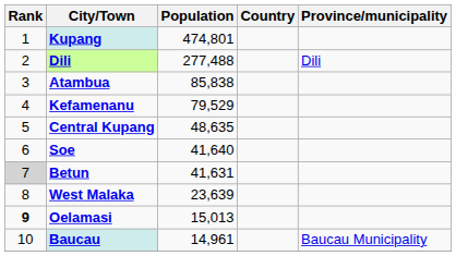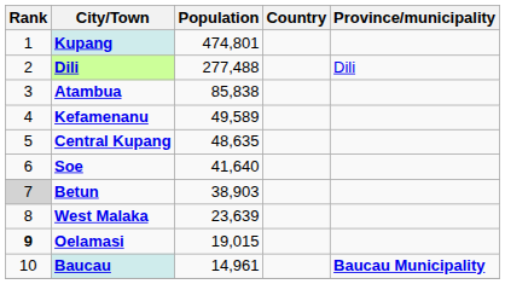 <table class="sortable wikitable">
 <tr>
 <th>Rank</th>
 <th>City/Town</th>
 <th>Population</th>
 <th>Country</th>
 <th>Province/municipality</th>
 </tr>
 <tr>
 <td style="text-align:center;">1</td>
 <td style="text-align:left;background-color:#cfecec"><strong><a href='#'>Kupang</a></strong></td>
 <td style="text-align:right;">474,801</td>
 <td></td>
 <td></td>
 </tr>
 <tr>
 <td style="text-align:center;">2</td>
 <td style="text-align:left;background-color:#ccff99"><strong><a href='#'>Dili</a></strong></td>
 <td style="text-align:right;">277,488</td>
 <td></td>
 <td><a href='#'>Dili</a></td>
 </tr>
 <tr>
 <td style="text-align:center;">3</td>
 <td style="text-align:left"><strong><a href='#'>Atambua</a></strong></td>
 <td style="text-align:right;">85,838</td>
 <td></td>
 <td></td>
 </tr>
 <tr>
 <td style="text-align:center;">4</td>
 <td style="text-align:left"><strong><a href='#'>Kefamenanu</a></strong></td>
-<td style="text-align:right;">79,529</td>
+<td style="text-align:right;">49,589</td>
 <td></td>
 <td></td>
 </tr>
 <tr>
 <td style="text-align:center;">5</td>
 <td style="text-align:left"><strong><a href='#'>Central Kupang</a></strong></td>
 <td style="text-align:right;">48,635</td>
 <td></td>
 <td></td>
 </tr>
 <tr>
 <td style="text-align:center;">6</td>
 <td style="text-align:left"><strong><a href='#'>Soe</a></strong></td>
 <td style="text-align:right;">41,640</td>
 <td></td>
 <td></td>
 </tr>
 <tr>
 <td style="background: lightgrey; text-align:center;">7</td>
 <td style="text-align:left"><strong><a href='#'>Betun</a></strong></td>
-<td style="text-align:right;">41,631</td>
+<td style="text-align:right;">38,903</td>
 <td></td>
 <td></td>
 </tr>
 <tr>
 <td style="text-align:center;">8</td>
 <td style="text-align:left"><strong><a href='#'>West Malaka</a></strong></td>
 <td style="text-align:right;">23,639</td>
 <td></td>
 <td></td>
 </tr>
 <tr>
 <td style="text-align:center;"><strong>9</strong></td>
 <td style="text-align:left"><strong><a href='#'>Oelamasi</a></strong></td>
-<td style="text-align:right;">15,013</td>
+<td style="text-align:right;">19,015</td>
 <td></td>
 <td></td>
 </tr>
 <tr>
 <td style="text-align:center;">10</td>
 <td style="text-align:left;background-color:#cfecec"><strong><a href='#'>Baucau</a></strong></td>
 <td style="text-align:right;">14,961</td>
 <td></td>
-<td><a href='#'>Baucau Municipality</a></td>
+<td><strong><a href='#'>Baucau Municipality</a></strong></td>
 </tr>
 <tr>
 </tr>
 </table>
